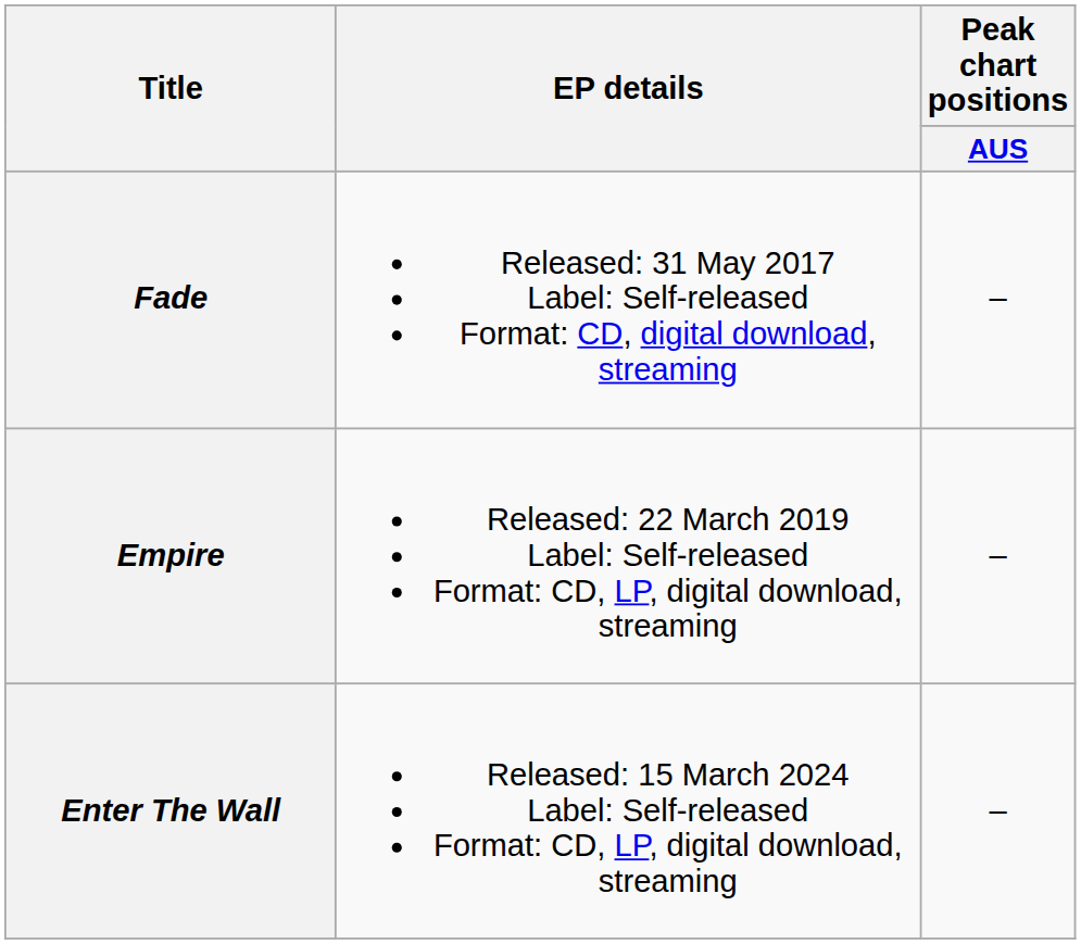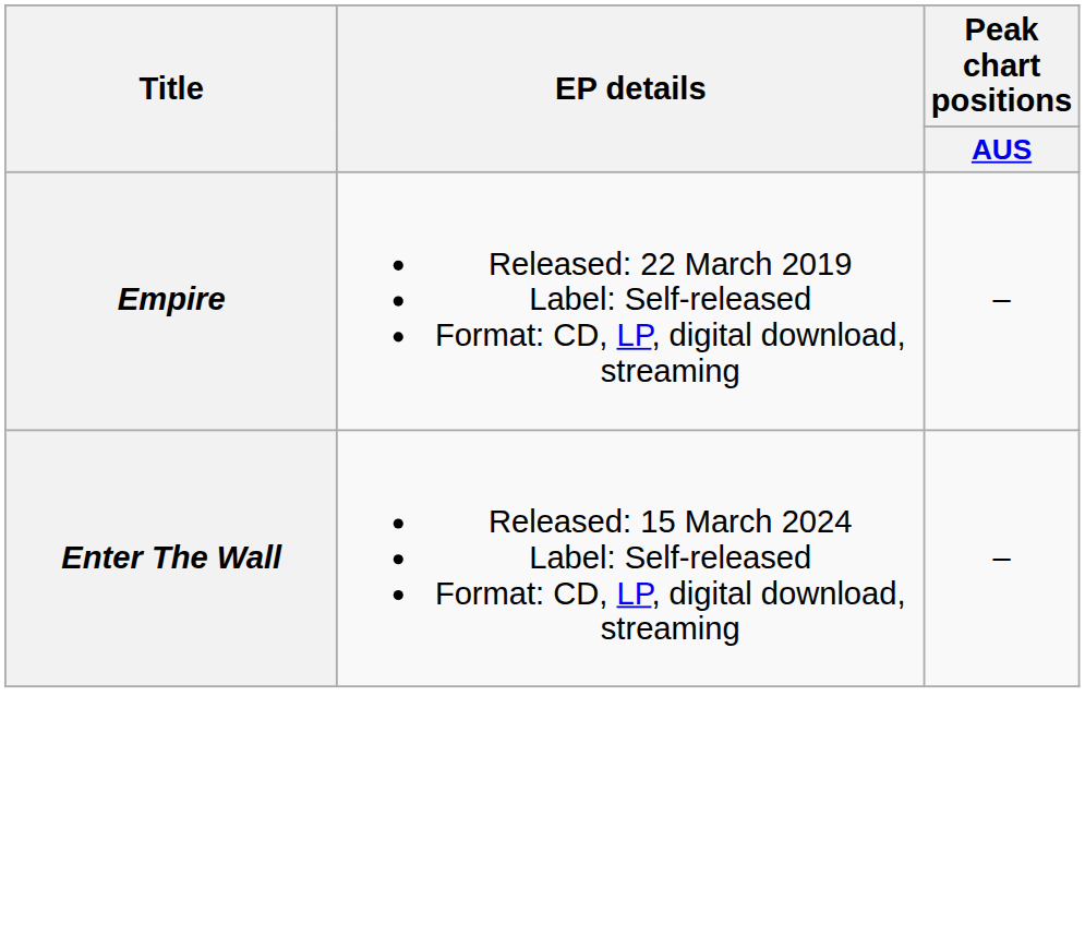 <table class="wikitable plainrowheaders" style="text-align:center;">
 <tr>
 <th scope="col" rowspan="2" style="width:10em;">Title</th>
 <th scope="col" rowspan="2" style="width:18em;">EP details</th>
 <th scope="col" colspan="1">Peak chart positions</th>
 </tr>
 <tr>
 <th scope="col" style="width:3em;font-size:90%;"><a href='#'>AUS</a><br></th>
-</tr>
-<tr>
-<th scope="row"><em>Fade</em></th>
-<td><br><ul><li>Released: 31 May 2017</li><li>Label: Self-released</li><li>Format: <a href='#'>CD</a>, <a href='#'>digital download</a>, <a href='#'>streaming</a></li></ul></td>
-<td>–</td>
 </tr>
 <tr>
 <th scope="row"><em>Empire</em></th>
 <td><br><ul><li>Released: 22 March 2019</li><li>Label: Self-released</li><li>Format: CD, <a href='#'>LP</a>, digital download, streaming</li></ul></td>
 <td>–</td>
 </tr>
 <tr>
 <th scope="row"><em>Enter The Wall</em></th>
 <td><br><ul><li>Released: 15 March 2024</li><li>Label: Self-released</li><li>Format: CD, <a href='#'>LP</a>, digital download, streaming</li></ul></td>
 <td>–</td>
 </tr>
 </table>
